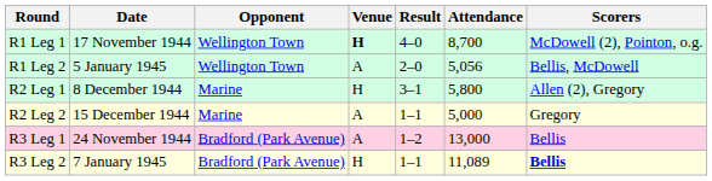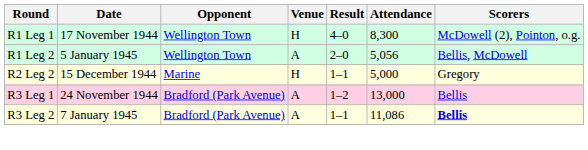 <table class="wikitable">
 <tr>
 <th>Round</th>
 <th>Date</th>
 <th>Opponent</th>
 <th>Venue</th>
 <th>Result</th>
 <th>Attendance</th>
 <th>Scorers</th>
 </tr>
 <tr style="background-color: #d0ffe3;">
 <td>R1 Leg 1</td>
 <td>17 November 1944</td>
 <td><a href='#'>Wellington Town</a></td>
-<td><strong>H</strong></td>
+<td>H</td>
 <td>4–0</td>
-<td>8,700</td>
+<td>8,300</td>
 <td><a href='#'>McDowell</a> (2), <a href='#'>Pointon</a>, o.g.</td>
 </tr>
 <tr style="background-color: #d0ffe3;">
 <td>R1 Leg 2</td>
 <td>5 January 1945</td>
 <td><a href='#'>Wellington Town</a></td>
 <td>A</td>
 <td>2–0</td>
 <td>5,056</td>
 <td><a href='#'>Bellis</a>, <a href='#'>McDowell</a></td>
 </tr>
-<tr style="background-color: #d0ffe3;">
-<td>R2 Leg 1</td>
-<td>8 December 1944</td>
-<td><a href='#'>Marine</a></td>
-<td>H</td>
-<td>3–1</td>
-<td>5,800</td>
-<td><a href='#'>Allen</a> (2), Gregory</td>
-</tr>
 <tr style="background:#ffd;">
 <td>R2 Leg 2</td>
 <td>15 December 1944</td>
 <td><a href='#'>Marine</a></td>
-<td>A</td>
+<td>H</td>
 <td>1–1</td>
 <td>5,000</td>
 <td>Gregory</td>
 </tr>
 <tr style="background:#ffd0e3;">
 <td>R3 Leg 1</td>
 <td>24 November 1944</td>
 <td><a href='#'>Bradford (Park Avenue)</a></td>
 <td>A</td>
 <td>1–2</td>
 <td>13,000</td>
 <td><a href='#'>Bellis</a></td>
 </tr>
 <tr style="background:#ffd;">
 <td>R3 Leg 2</td>
 <td>7 January 1945</td>
 <td><a href='#'>Bradford (Park Avenue)</a></td>
-<td>H</td>
+<td>A</td>
 <td>1–1</td>
-<td>11,089</td>
+<td>11,086</td>
 <td><strong><a href='#'>Bellis</a></strong></td>
 </tr>
 </table>
